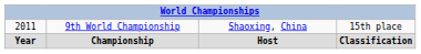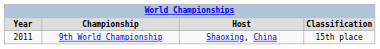 <table class="wikitable" style=font-size:90%>
 <tr align=center style="background:#B0C4DE;">
 <td colspan=4><strong><a href='#'>World Championships</a></strong></td>
+</tr>
+<tr align=center bgcolor="#dddddd">
+<td width=50><strong>Year</strong></td>
+<td width=200><strong>Championship</strong></td>
+<td width=180><strong>Host</strong></td>
+<td width=100><strong>Classification</strong></td>
 </tr>
 <tr align=center>
 <td>2011</td>
 <td><a href='#'>9th World Championship</a></td>
 <td> <a href='#'>Shaoxing</a>, <a href='#'>China</a></td>
 <td align="center">15th place</td>
 </tr>
-<tr align=center bgcolor="#dddddd">
-<td width=50><strong>Year</strong></td>
-<td width=200><strong>Championship</strong></td>
-<td width=180><strong>Host</strong></td>
-<td width=100><strong>Classification</strong></td>
-</tr>
 </table>
